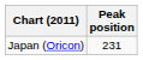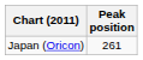 <table class="wikitable sortable plainrowheaders">
 <tr>
 <th scope="col">Chart (2011)</th>
 <th scope="col">Peak<br>position</th>
 </tr>
 <tr>
 <td>Japan (<a href='#'>Oricon</a>)</td>
-<td style="text-align:center;">231</td>
+<td style="text-align:center;">261</td>
 </tr>
 </table>
